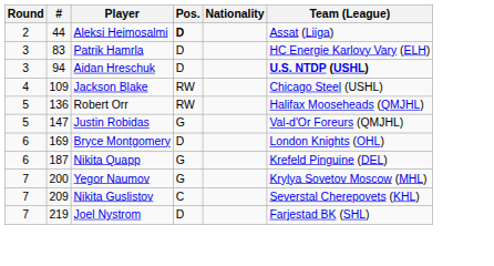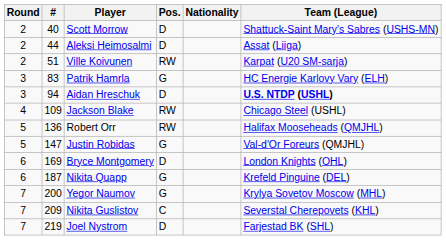 <table class="wikitable">
 <tr>
 <th>Round</th>
 <th>#</th>
 <th>Player</th>
 <th>Pos.</th>
 <th>Nationality</th>
 <th>Team (League)</th>
 </tr>
 <tr>
 <td style="text-align:center;">2</td>
+<td style="text-align:center;">40</td>
+<td><a href='#'>Scott Morrow</a></td>
+<td>D</td>
+<td></td>
+<td><a href='#'>Shattuck-Saint Mary's Sabres</a> (<a href='#'>USHS-MN</a>)</td>
+</tr>
+<tr>
+<td style="text-align:center;">2</td>
 <td style="text-align:center;">44</td>
 <td><a href='#'>Aleksi Heimosalmi</a></td>
-<td><strong>D</strong></td>
+<td>D</td>
 <td></td>
 <td><a href='#'>Assat</a> (<a href='#'>Liiga</a>)</td>
+</tr>
+<tr>
+<td style="text-align:center;">2</td>
+<td style="text-align:center;">51</td>
+<td><a href='#'>Ville Koivunen</a></td>
+<td>RW</td>
+<td></td>
+<td><a href='#'>Karpat</a> (<a href='#'>U20 SM-sarja</a>)</td>
 </tr>
 <tr>
 <td style="text-align:center;">3</td>
 <td style="text-align:center;">83</td>
 <td><a href='#'>Patrik Hamrla</a></td>
-<td>D</td>
+<td>G</td>
 <td></td>
 <td><a href='#'>HC Energie Karlovy Vary</a> (<a href='#'>ELH</a>)</td>
 </tr>
 <tr>
 <td style="text-align:center;">3</td>
 <td style="text-align:center;">94</td>
 <td><a href='#'>Aidan Hreschuk</a></td>
 <td>D</td>
 <td></td>
 <td><strong><a href='#'>U.S. NTDP</a> (<a href='#'>USHL</a>)</strong></td>
 </tr>
 <tr>
 <td style="text-align:center;">4</td>
 <td style="text-align:center;">109</td>
 <td><a href='#'>Jackson Blake</a></td>
 <td>RW</td>
 <td></td>
 <td><a href='#'>Chicago Steel</a> (USHL)</td>
 </tr>
 <tr>
 <td style="text-align:center;">5</td>
 <td style="text-align:center;">136</td>
 <td>Robert Orr</td>
 <td>RW</td>
 <td></td>
 <td><a href='#'>Halifax Mooseheads</a> (<a href='#'>QMJHL</a>)</td>
 </tr>
 <tr>
 <td style="text-align:center;">5</td>
 <td style="text-align:center;">147</td>
 <td><a href='#'>Justin Robidas</a></td>
 <td>G</td>
 <td></td>
 <td><a href='#'>Val-d'Or Foreurs</a> (QMJHL)</td>
 </tr>
 <tr>
 <td style="text-align:center;">6</td>
 <td style="text-align:center;">169</td>
 <td><a href='#'>Bryce Montgomery</a></td>
 <td>D</td>
 <td></td>
 <td><a href='#'>London Knights</a> (<a href='#'>OHL</a>)</td>
 </tr>
 <tr>
 <td style="text-align:center;">6</td>
 <td style="text-align:center;">187</td>
 <td><a href='#'>Nikita Quapp</a></td>
 <td>G</td>
 <td></td>
 <td><a href='#'>Krefeld Pinguine</a> (<a href='#'>DEL</a>)</td>
 </tr>
 <tr>
 <td style="text-align:center;">7</td>
 <td style="text-align:center;">200</td>
 <td><a href='#'>Yegor Naumov</a></td>
 <td>G</td>
 <td></td>
 <td><a href='#'>Krylya Sovetov Moscow</a> (<a href='#'>MHL</a>)</td>
 </tr>
 <tr>
 <td style="text-align:center;">7</td>
 <td style="text-align:center;">209</td>
 <td><a href='#'>Nikita Guslistov</a></td>
 <td>C</td>
 <td></td>
 <td><a href='#'>Severstal Cherepovets</a> (<a href='#'>KHL</a>)</td>
 </tr>
 <tr>
 <td style="text-align:center;">7</td>
 <td style="text-align:center;">219</td>
 <td><a href='#'>Joel Nystrom</a></td>
 <td>D</td>
 <td></td>
 <td><a href='#'>Farjestad BK</a> (<a href='#'>SHL</a>)</td>
 </tr>
 </table>
